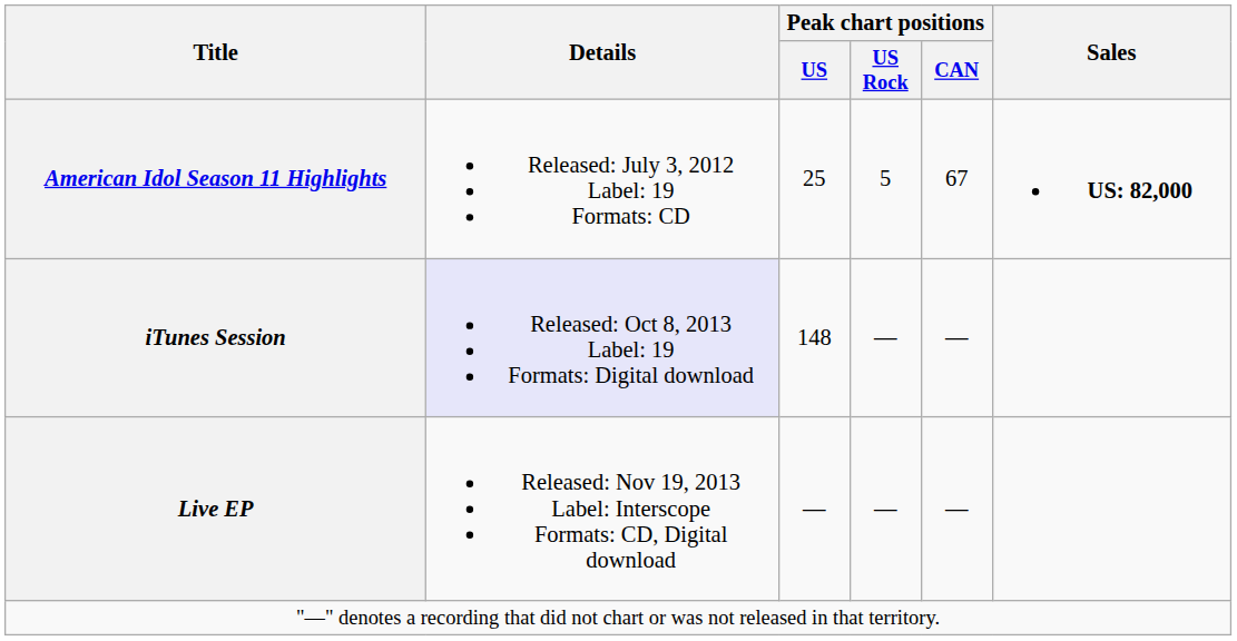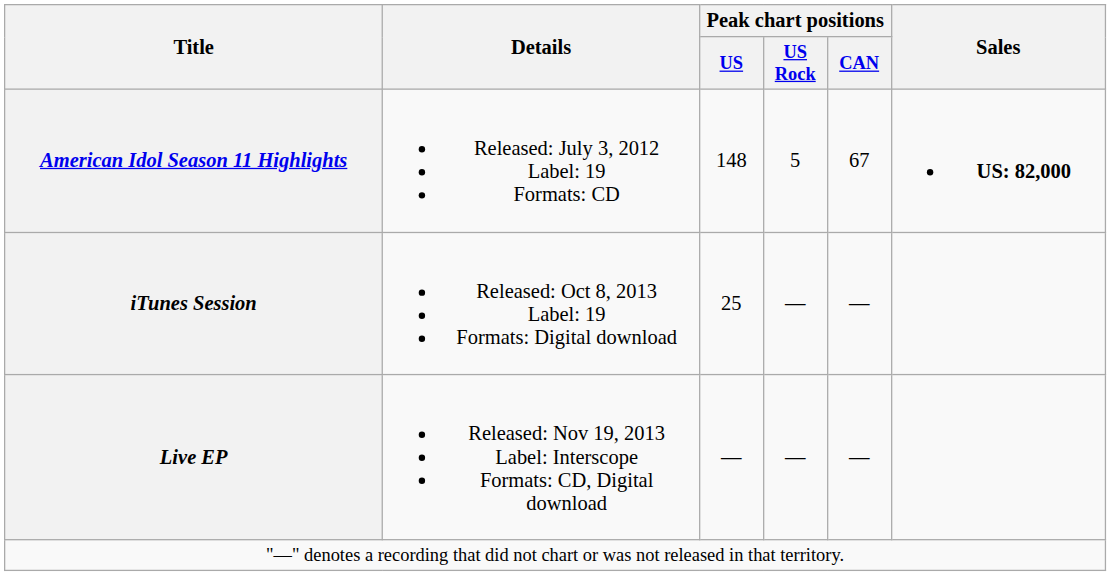 <table class="wikitable plainrowheaders" style="text-align:center;">
 <tr>
 <th rowspan="2" style="width:18em;">Title</th>
 <th rowspan="2" style="width:15em;">Details</th>
 <th colspan="3">Peak chart positions</th>
 <th rowspan="2" style="width:10em;">Sales</th>
 </tr>
 <tr>
 <th scope="col" style="width:3em;font-size:90%;"><a href='#'>US</a><br></th>
 <th scope="col" style="width:3em;font-size:90%;"><a href='#'>US Rock</a><br></th>
 <th scope="col" style="width:3em;font-size:90%;"><a href='#'>CAN</a><br></th>
 </tr>
 <tr>
 <th scope="row"><em><a href='#'>American Idol Season 11 Highlights</a></em></th>
 <td><br><ul><li>Released: July 3, 2012</li><li>Label: 19</li><li>Formats: CD</li></ul></td>
-<td>25</td>
+<td>148</td>
 <td>5</td>
 <td>67</td>
 <td><strong><br><ul><li>US:  82,000</li></ul></strong></td>
 </tr>
 <tr>
 <th scope="row"><em>iTunes Session</em></th>
-<td style="background: lavender;"><br><ul><li>Released: Oct 8, 2013</li><li>Label: 19</li><li>Formats: Digital download</li></ul></td>
-<td>148</td>
+<td><br><ul><li>Released: Oct 8, 2013</li><li>Label: 19</li><li>Formats: Digital download</li></ul></td>
+<td>25</td>
 <td>—</td>
 <td>—</td>
 <td></td>
 </tr>
 <tr>
 <th scope="row"><em>Live EP</em></th>
 <td><br><ul><li>Released: Nov 19, 2013</li><li>Label: Interscope</li><li>Formats: CD, Digital download</li></ul></td>
 <td>—</td>
 <td>—</td>
 <td>—</td>
 <td></td>
 </tr>
 <tr>
 <td colspan="8" style="font-size:90%">"—" denotes a recording that did not chart or was not released in that territory.</td>
 </tr>
 </table>
